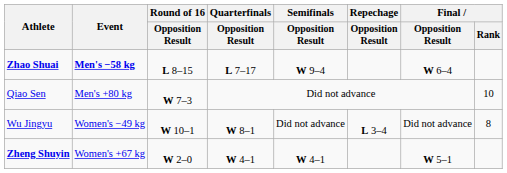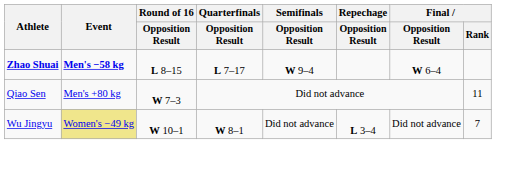 <table class="wikitable" style="font-size:90%;">
 <tr>
 <th rowspan=2>Athlete</th>
 <th rowspan=2>Event</th>
 <th>Round of 16</th>
 <th>Quarterfinals</th>
 <th>Semifinals</th>
 <th>Repechage</th>
 <th colspan=2>Final / </th>
 </tr>
 <tr style="font-size:95%">
 <th>Opposition<br>Result</th>
 <th>Opposition<br>Result</th>
 <th>Opposition<br>Result</th>
 <th>Opposition<br>Result</th>
 <th>Opposition<br>Result</th>
 <th>Rank</th>
 </tr>
 <tr align=center>
 <td align=left><strong><a href='#'>Zhao Shuai</a></strong></td>
 <td align=left><strong><a href='#'>Men's −58 kg</a></strong></td>
 <td><br><strong>L</strong> 8–15</td>
 <td><br><strong>L</strong> 7–17</td>
 <td><br><strong>W</strong> 9–4</td>
 <td></td>
 <td><br><strong>W</strong> 6–4</td>
 <td></td>
 </tr>
 <tr align=center>
 <td align=left><a href='#'>Qiao Sen</a></td>
 <td align=left><a href='#'>Men's +80 kg</a></td>
 <td><br><strong>W</strong> 7–3</td>
 <td colspan=4>Did not advance</td>
-<td>10</td>
+<td>11</td>
 </tr>
 <tr align=center>
 <td align=left><a href='#'>Wu Jingyu</a></td>
-<td align=left><a href='#'>Women's −49 kg</a></td>
+<td align=left style="background: khaki;"><a href='#'>Women's −49 kg</a></td>
 <td><br><strong>W</strong> 10–1</td>
 <td><br><strong>W</strong> 8–1</td>
 <td>Did not advance</td>
 <td><br><strong>L</strong> 3–4</td>
 <td>Did not advance</td>
-<td>8</td>
-</tr>
-<tr align=center>
-<td align=left><strong><a href='#'>Zheng Shuyin</a></strong></td>
-<td align=left><a href='#'>Women's +67 kg</a></td>
-<td><br><strong>W</strong> 2–0</td>
-<td><br><strong>W</strong> 4–1</td>
-<td><br><strong>W</strong> 4–1 </td>
-<td></td>
-<td><br><strong>W</strong> 5–1</td>
-<td></td>
+<td>7</td>
 </tr>
 </table>
